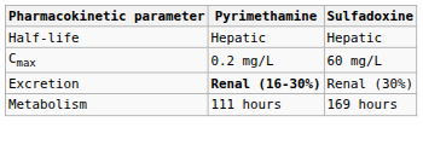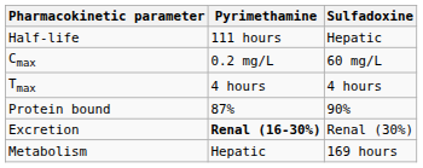 <table class = wikitable>
 <tr>
 <th>Pharmacokinetic parameter</th>
 <th>Pyrimethamine</th>
 <th>Sulfadoxine</th>
 </tr>
 <tr>
 <td>Half-life</td>
-<td>Hepatic</td>
+<td>111 hours</td>
 <td>Hepatic</td>
 </tr>
 <tr>
 <td>C<sub>max</sub></td>
 <td>0.2 mg/L</td>
 <td>60 mg/L</td>
 </tr>
 <tr>
+<td>T<sub>max</sub></td>
+<td>4 hours</td>
+<td>4 hours</td>
+</tr>
+<tr>
+<td>Protein bound</td>
+<td>87%</td>
+<td>90%</td>
+</tr>
+<tr>
 <td>Excretion</td>
 <td><strong>Renal (16-30%)</strong></td>
 <td>Renal (30%)</td>
 </tr>
 <tr>
 <td>Metabolism</td>
-<td>111 hours</td>
+<td>Hepatic</td>
 <td>169 hours</td>
 </tr>
 </table>
